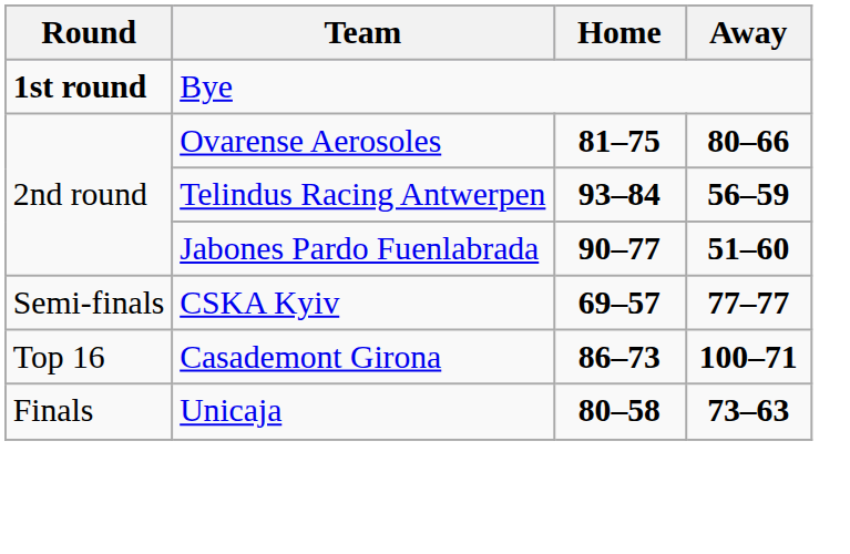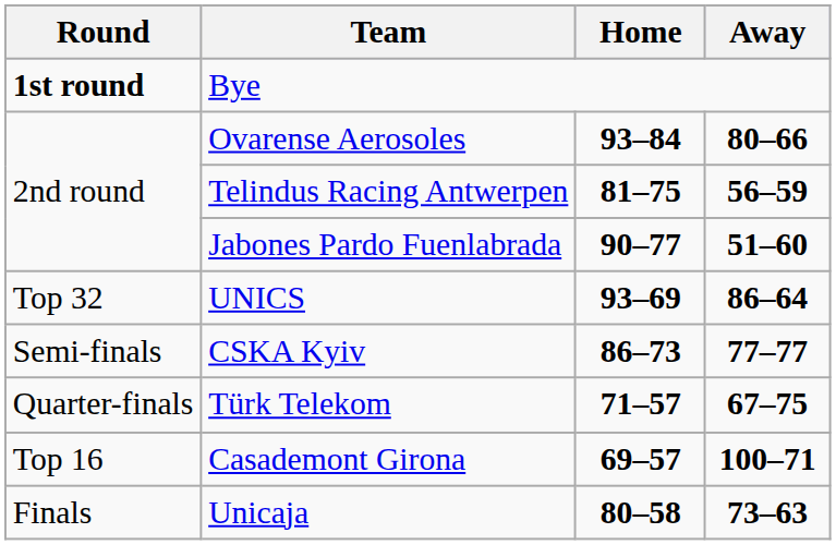 <table class="wikitable" style="text-align: left; font-size:95%">
 <tr style="background:#ccf;">
 <th>Round</th>
 <th>Team</th>
 <th>  Home  </th>
 <th>  Away  </th>
 </tr>
 <tr>
 <td><strong>1st round</strong></td>
 <td colspan=3><a href='#'>Bye</a></td>
 </tr>
 <tr>
 <td rowspan=3>2nd round</td>
 <td> <a href='#'>Ovarense Aerosoles</a></td>
-<td style="text-align:center;"><strong>81–75</strong></td>
+<td style="text-align:center;"><strong>93–84</strong></td>
 <td style="text-align:center;"><strong>80–66</strong></td>
 </tr>
 <tr>
 <td> <a href='#'>Telindus Racing Antwerpen</a></td>
-<td style="text-align:center;"><strong>93–84</strong></td>
+<td style="text-align:center;"><strong>81–75</strong></td>
 <td style="text-align:center;"><strong>56–59</strong></td>
 </tr>
 <tr>
 <td> <a href='#'>Jabones Pardo Fuenlabrada</a></td>
 <td style="text-align:center;"><strong>90–77</strong></td>
 <td style="text-align:center;"><strong>51–60</strong></td>
 </tr>
 <tr>
+<td>Top 32</td>
+<td> <a href='#'>UNICS</a></td>
+<td style="text-align:center;"><strong>93–69</strong></td>
+<td style="text-align:center;"><strong>86–64</strong></td>
+</tr>
+<tr>
 <td>Semi-finals</td>
 <td> <a href='#'>CSKA Kyiv</a></td>
-<td style="text-align:center;"><strong>69–57</strong></td>
+<td style="text-align:center;"><strong>86–73</strong></td>
 <td style="text-align:center;"><strong>77–77</strong></td>
+</tr>
+<tr>
+<td>Quarter-finals</td>
+<td> <a href='#'>Türk Telekom</a></td>
+<td style="text-align:center;"><strong>71–57</strong></td>
+<td style="text-align:center;"><strong>67–75</strong></td>
 </tr>
 <tr>
 <td>Top 16</td>
 <td> <a href='#'>Casademont Girona</a></td>
-<td style="text-align:center;"><strong>86–73</strong></td>
+<td style="text-align:center;"><strong>69–57</strong></td>
 <td style="text-align:center;"><strong>100–71</strong></td>
 </tr>
 <tr>
 <td>Finals</td>
 <td> <a href='#'>Unicaja</a></td>
 <td style="text-align:center;"><strong>80–58</strong></td>
 <td style="text-align:center;"><strong>73–63</strong></td>
 </tr>
 </table>
